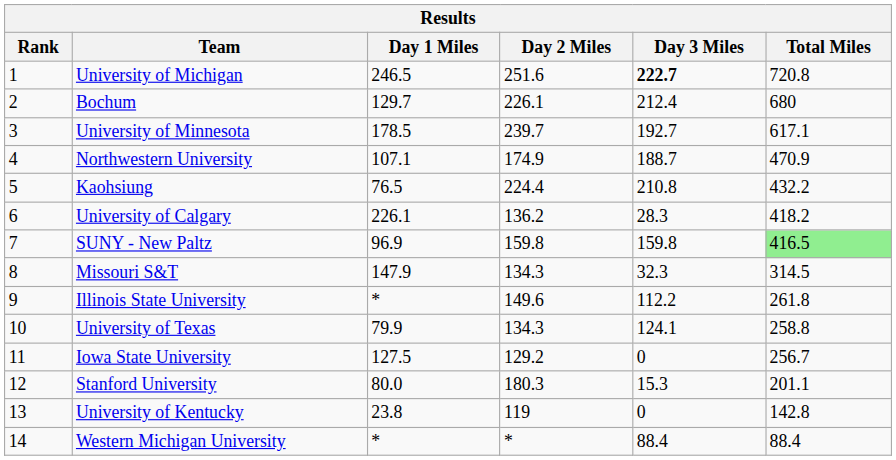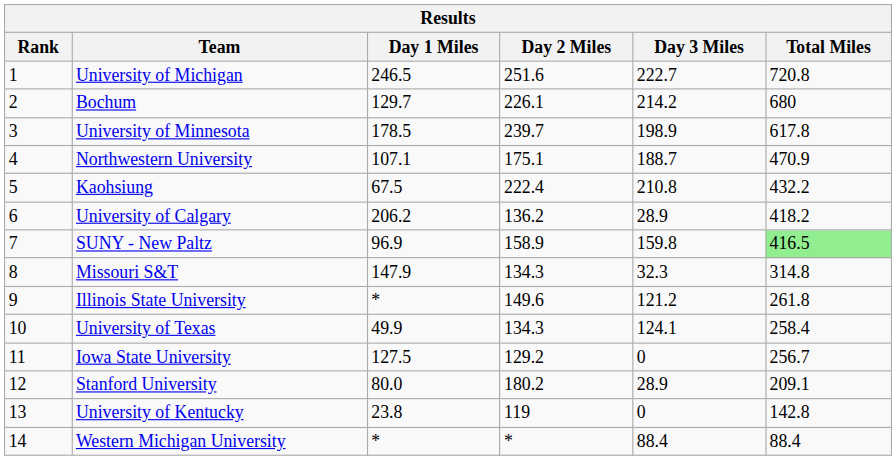 <table class="wikitable collapsible collapsed" style="min-width:50em;">
 <tr>
 <th colspan=6>Results</th>
 </tr>
 <tr>
 <th>Rank</th>
 <th>Team</th>
 <th>Day 1 Miles</th>
 <th>Day 2 Miles</th>
 <th>Day 3 Miles</th>
 <th>Total Miles</th>
 </tr>
 <tr>
 <td>1</td>
 <td><a href='#'>University of Michigan</a></td>
 <td>246.5</td>
 <td>251.6</td>
-<td><strong>222.7</strong></td>
+<td>222.7</td>
 <td>720.8</td>
 </tr>
 <tr>
 <td>2</td>
 <td><a href='#'>Bochum</a></td>
 <td>129.7</td>
 <td>226.1</td>
-<td>212.4</td>
+<td>214.2</td>
 <td>680</td>
 </tr>
 <tr>
 <td>3</td>
 <td><a href='#'>University of Minnesota</a></td>
 <td>178.5</td>
 <td>239.7</td>
-<td>192.7</td>
-<td>617.1</td>
+<td>198.9</td>
+<td>617.8</td>
 </tr>
 <tr>
 <td>4</td>
 <td><a href='#'>Northwestern University</a></td>
 <td>107.1</td>
-<td>174.9</td>
+<td>175.1</td>
 <td>188.7</td>
 <td>470.9</td>
 </tr>
 <tr>
 <td>5</td>
 <td><a href='#'>Kaohsiung</a></td>
-<td>76.5</td>
-<td>224.4</td>
+<td>67.5</td>
+<td>222.4</td>
 <td>210.8</td>
 <td>432.2</td>
 </tr>
 <tr>
 <td>6</td>
 <td><a href='#'>University of Calgary</a></td>
-<td>226.1</td>
+<td>206.2</td>
 <td>136.2</td>
-<td>28.3</td>
+<td>28.9</td>
 <td>418.2</td>
 </tr>
 <tr>
 <td>7</td>
 <td><a href='#'>SUNY - New Paltz</a></td>
 <td>96.9</td>
-<td>159.8</td>
+<td>158.9</td>
 <td>159.8</td>
 <td style="background: lightgreen;">416.5</td>
 </tr>
 <tr>
 <td>8</td>
 <td><a href='#'>Missouri S&T</a></td>
 <td>147.9</td>
 <td>134.3</td>
 <td>32.3</td>
-<td>314.5</td>
+<td>314.8</td>
 </tr>
 <tr>
 <td>9</td>
 <td><a href='#'>Illinois State University</a></td>
 <td>*</td>
 <td>149.6</td>
-<td>112.2</td>
+<td>121.2</td>
 <td>261.8</td>
 </tr>
 <tr>
 <td>10</td>
 <td><a href='#'>University of Texas</a></td>
-<td>79.9</td>
+<td>49.9</td>
 <td>134.3</td>
 <td>124.1</td>
-<td>258.8</td>
+<td>258.4</td>
 </tr>
 <tr>
 <td>11</td>
 <td><a href='#'>Iowa State University</a></td>
 <td>127.5</td>
 <td>129.2</td>
 <td>0</td>
 <td>256.7</td>
 </tr>
 <tr>
 <td>12</td>
 <td><a href='#'>Stanford University</a></td>
 <td>80.0</td>
-<td>180.3</td>
-<td>15.3</td>
-<td>201.1</td>
+<td>180.2</td>
+<td>28.9</td>
+<td>209.1</td>
 </tr>
 <tr>
 <td>13</td>
 <td><a href='#'>University of Kentucky</a></td>
 <td>23.8</td>
 <td>119</td>
 <td>0</td>
 <td>142.8</td>
 </tr>
 <tr>
 <td>14</td>
 <td><a href='#'>Western Michigan University</a></td>
 <td>*</td>
 <td>*</td>
 <td>88.4</td>
 <td>88.4</td>
 </tr>
 </table>
